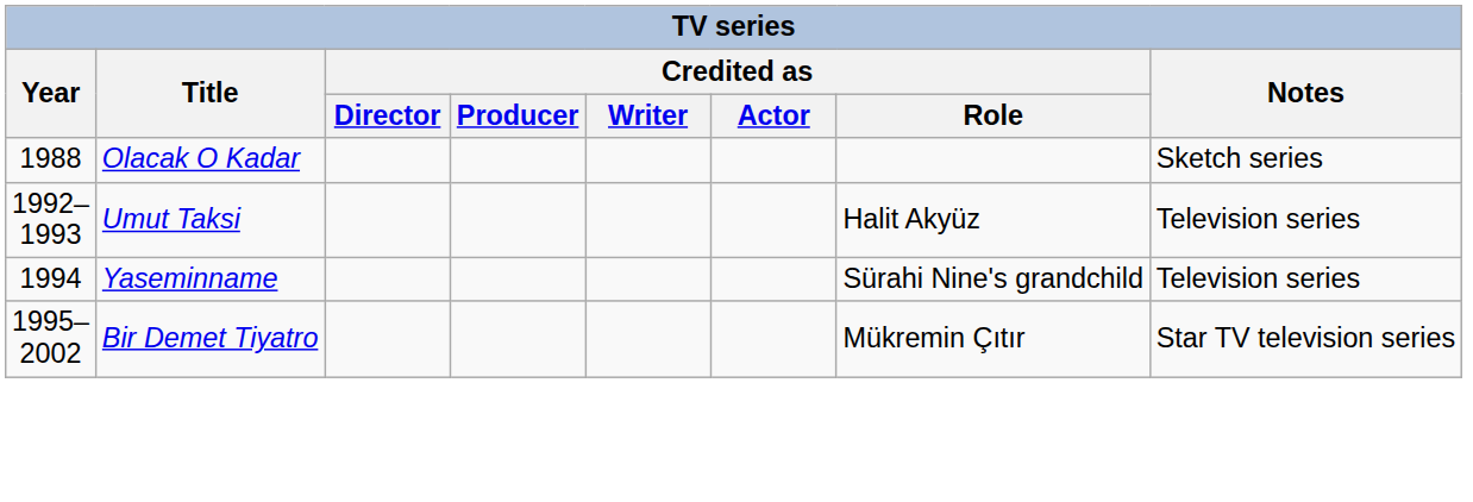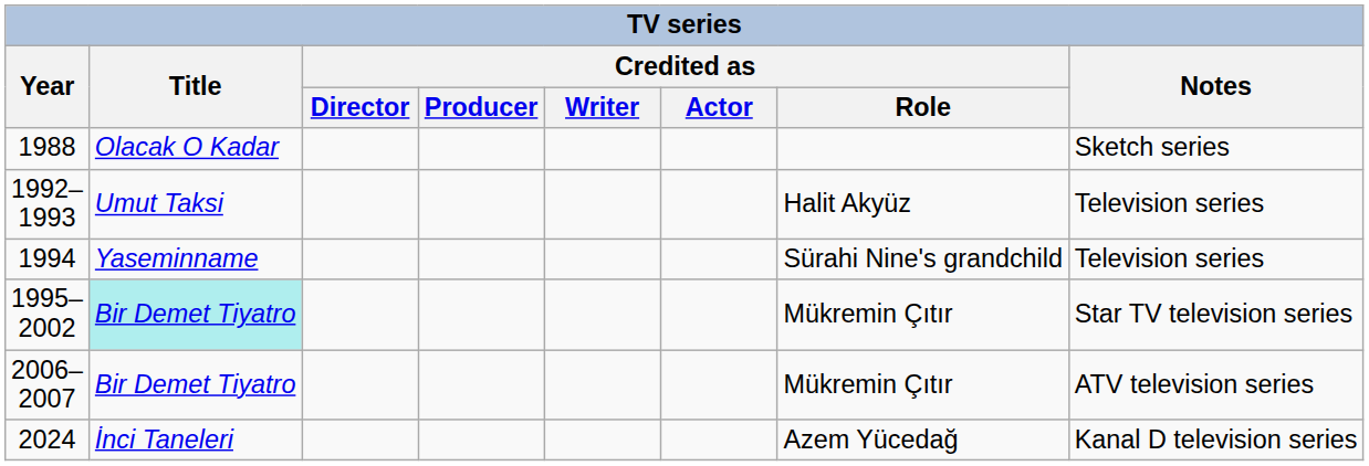 <table class="wikitable">
 <tr>
 <th colspan=8 style="background:#B0C4DE;">TV series</th>
 </tr>
 <tr>
 <th rowspan="2" width="33">Year</th>
 <th rowspan="2">Title</th>
 <th colspan="5">Credited as</th>
 <th rowspan="2">Notes</th>
 </tr>
 <tr>
 <th width=65><a href='#'>Director</a></th>
 <th width=65><a href='#'>Producer</a></th>
 <th width=65><a href='#'>Writer</a></th>
 <th width=65><a href='#'>Actor</a></th>
 <th>Role</th>
 </tr>
 <tr align="center">
 <td align="center">1988</td>
 <td align="left"><em><a href='#'>Olacak O Kadar</a></em></td>
 <td></td>
 <td></td>
 <td></td>
 <td></td>
 <td align="left"></td>
 <td align="left">Sketch series</td>
 </tr>
 <tr align="center">
 <td align="center">1992–1993</td>
 <td align="left"><em><a href='#'>Umut Taksi</a></em></td>
 <td></td>
 <td></td>
 <td></td>
 <td></td>
 <td align="left">Halit Akyüz</td>
 <td align="left">Television series</td>
 </tr>
 <tr align="center">
 <td align="center">1994</td>
 <td align="left"><em><a href='#'>Yaseminname</a></em></td>
 <td></td>
 <td></td>
 <td></td>
 <td></td>
 <td align="left">Sürahi Nine's grandchild</td>
 <td align="left">Television series</td>
 </tr>
 <tr align="center">
 <td align="center">1995–2002</td>
-<td align="left"><em><a href='#'>Bir Demet Tiyatro</a></em></td>
+<td align="left" style="background: paleturquoise;"><em><a href='#'>Bir Demet Tiyatro</a></em></td>
 <td></td>
 <td></td>
 <td></td>
 <td></td>
 <td align="left">Mükremin Çıtır</td>
 <td align="left">Star TV television series</td>
 </tr>
+<tr align="center">
+<td align="center">2006–2007</td>
+<td align="left"><em><a href='#'>Bir Demet Tiyatro</a></em></td>
+<td></td>
+<td></td>
+<td></td>
+<td></td>
+<td align="left">Mükremin Çıtır</td>
+<td align="left">ATV television series</td>
+</tr>
+<tr align="center">
+<td align="center">2024</td>
+<td align="left"><em><a href='#'>İnci Taneleri</a></em></td>
+<td></td>
+<td></td>
+<td></td>
+<td></td>
+<td align="left">Azem Yücedağ</td>
+<td align="left">Kanal D television series</td>
+</tr>
 </table>
